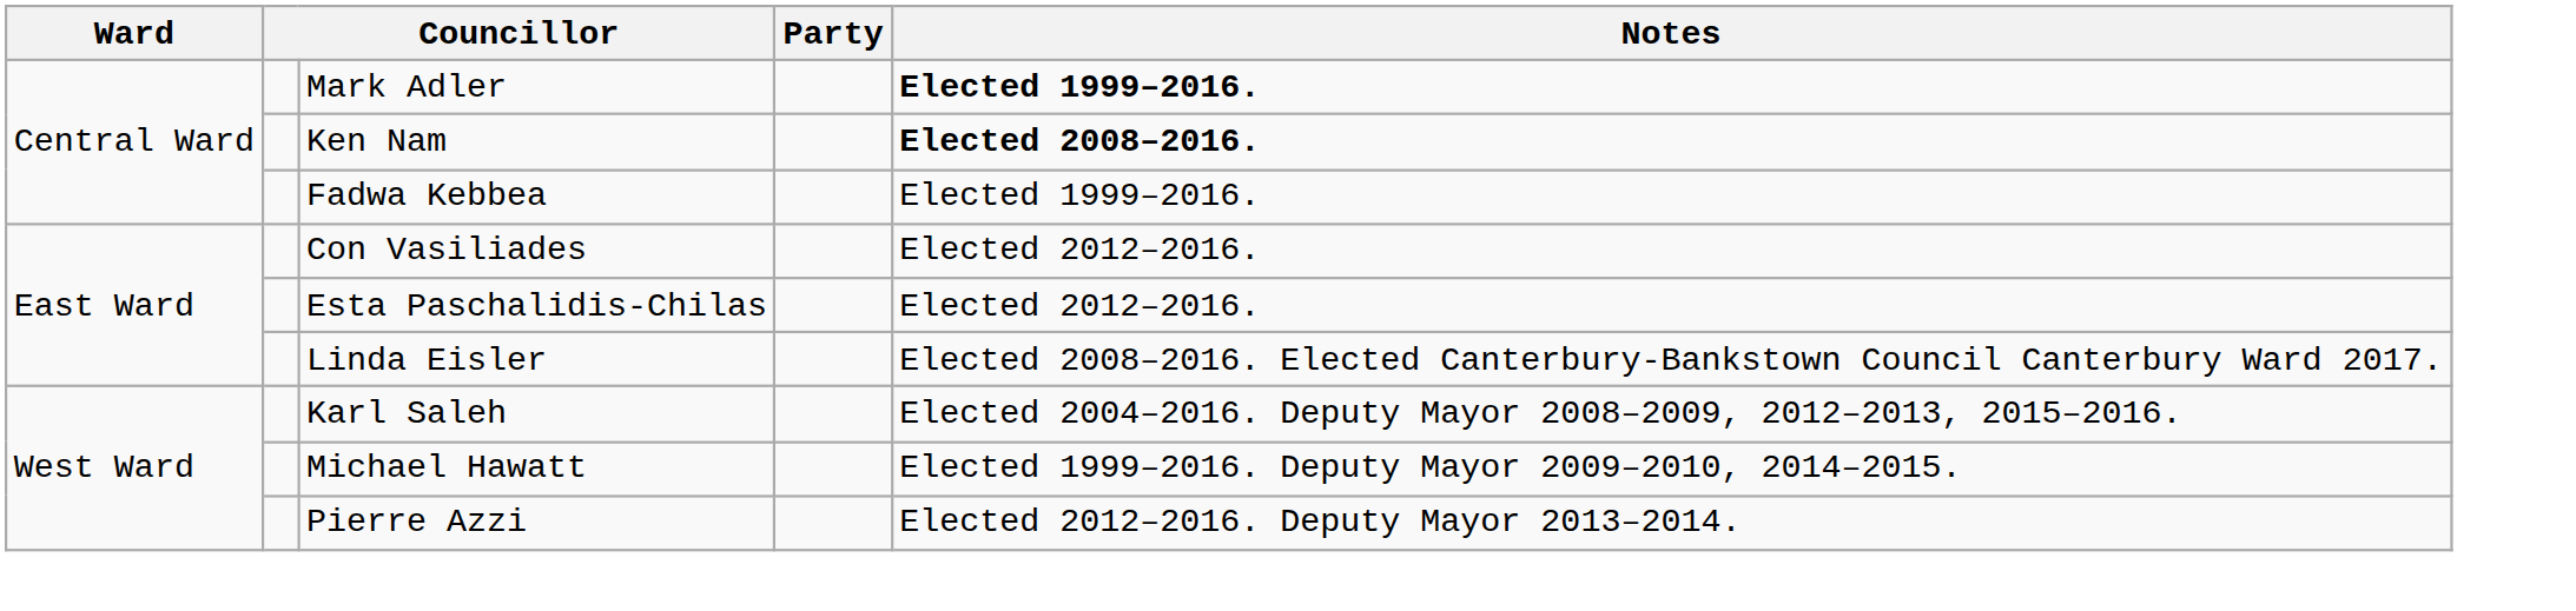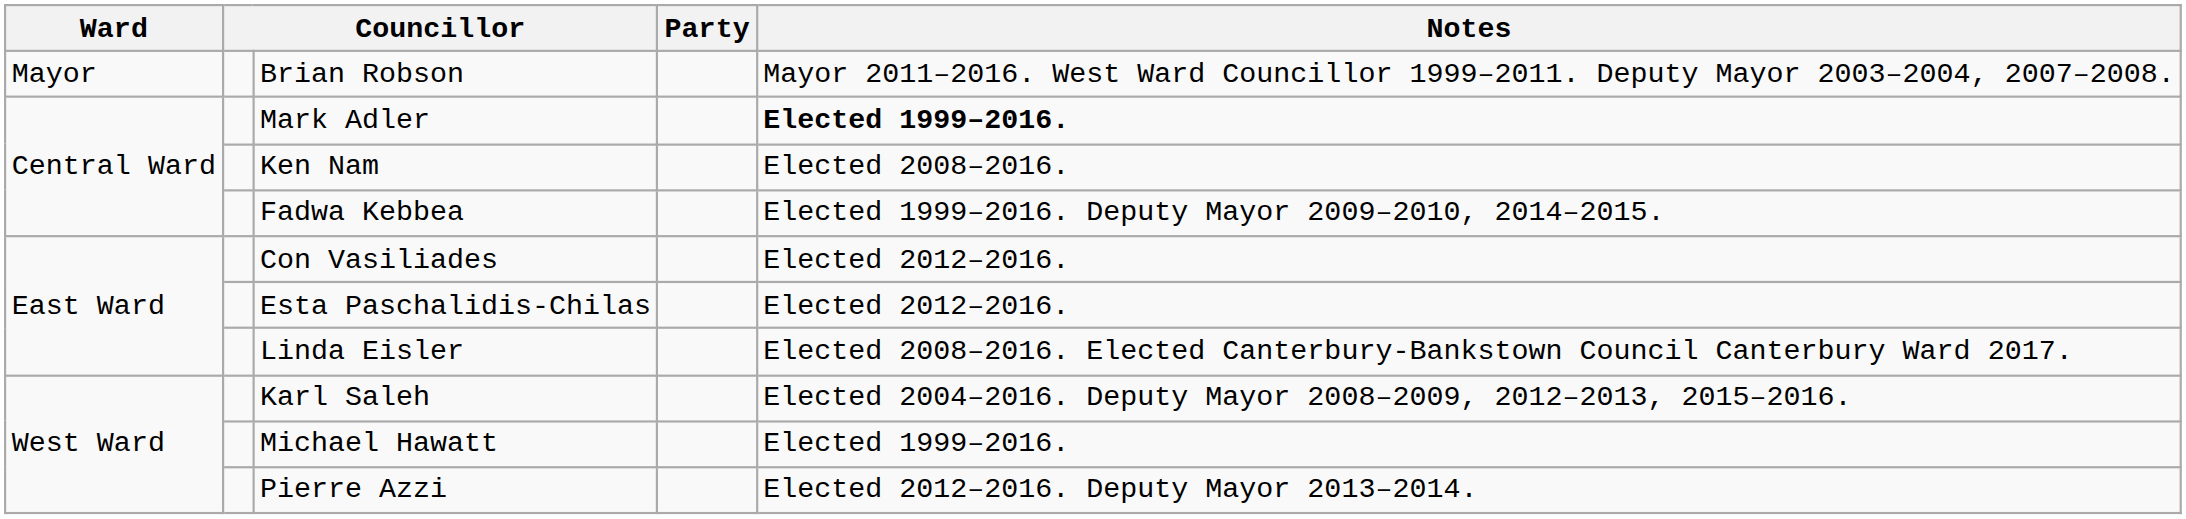 <table class="wikitable">
 <tr>
 <th>Ward</th>
 <th colspan="2">Councillor</th>
 <th>Party</th>
 <th>Notes</th>
+</tr>
+<tr>
+<td>Mayor</td>
+<td> </td>
+<td>Brian Robson</td>
+<td></td>
+<td>Mayor 2011–2016. West Ward Councillor 1999–2011. Deputy Mayor 2003–2004, 2007–2008.</td>
 </tr>
 <tr>
 <td rowspan="3">Central Ward</td>
 <td> </td>
 <td>Mark Adler</td>
 <td></td>
 <td><strong>Elected 1999–2016.</strong></td>
 </tr>
 <tr>
 <td> </td>
 <td>Ken Nam</td>
 <td></td>
-<td><strong>Elected 2008–2016.</strong></td>
+<td>Elected 2008–2016.</td>
 </tr>
 <tr>
 <td> </td>
 <td>Fadwa Kebbea</td>
 <td></td>
-<td>Elected 1999–2016.</td>
+<td>Elected 1999–2016. Deputy Mayor 2009–2010, 2014–2015.</td>
 </tr>
 <tr>
 <td rowspan="3">East Ward</td>
 <td> </td>
 <td>Con Vasiliades</td>
 <td></td>
 <td>Elected 2012–2016.</td>
 </tr>
 <tr>
 <td> </td>
 <td>Esta Paschalidis-Chilas</td>
 <td></td>
 <td>Elected 2012–2016.</td>
 </tr>
 <tr>
 <td> </td>
 <td>Linda Eisler</td>
 <td></td>
 <td>Elected 2008–2016. Elected Canterbury-Bankstown Council Canterbury Ward 2017.</td>
 </tr>
 <tr>
 <td rowspan="3">West Ward</td>
 <td> </td>
 <td>Karl Saleh</td>
 <td></td>
 <td>Elected 2004–2016. Deputy Mayor 2008–2009, 2012–2013, 2015–2016.</td>
 </tr>
 <tr>
 <td> </td>
 <td>Michael Hawatt</td>
 <td></td>
-<td>Elected 1999–2016. Deputy Mayor 2009–2010, 2014–2015.</td>
+<td>Elected 1999–2016.</td>
 </tr>
 <tr>
 <td> </td>
 <td>Pierre Azzi</td>
 <td></td>
 <td>Elected 2012–2016. Deputy Mayor 2013–2014.</td>
 </tr>
 </table>
